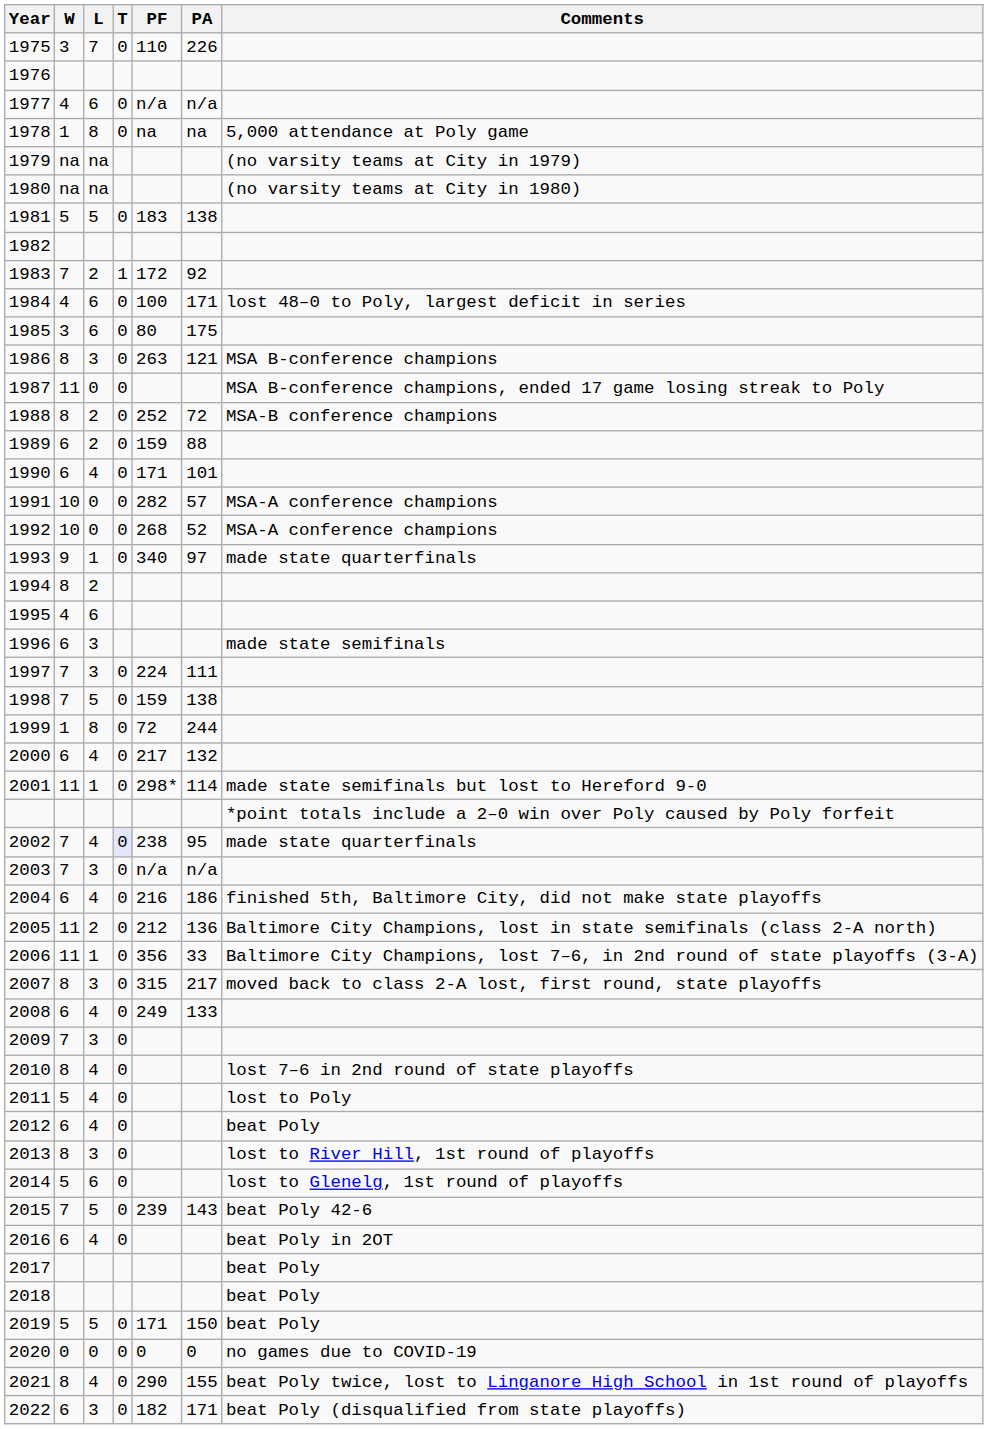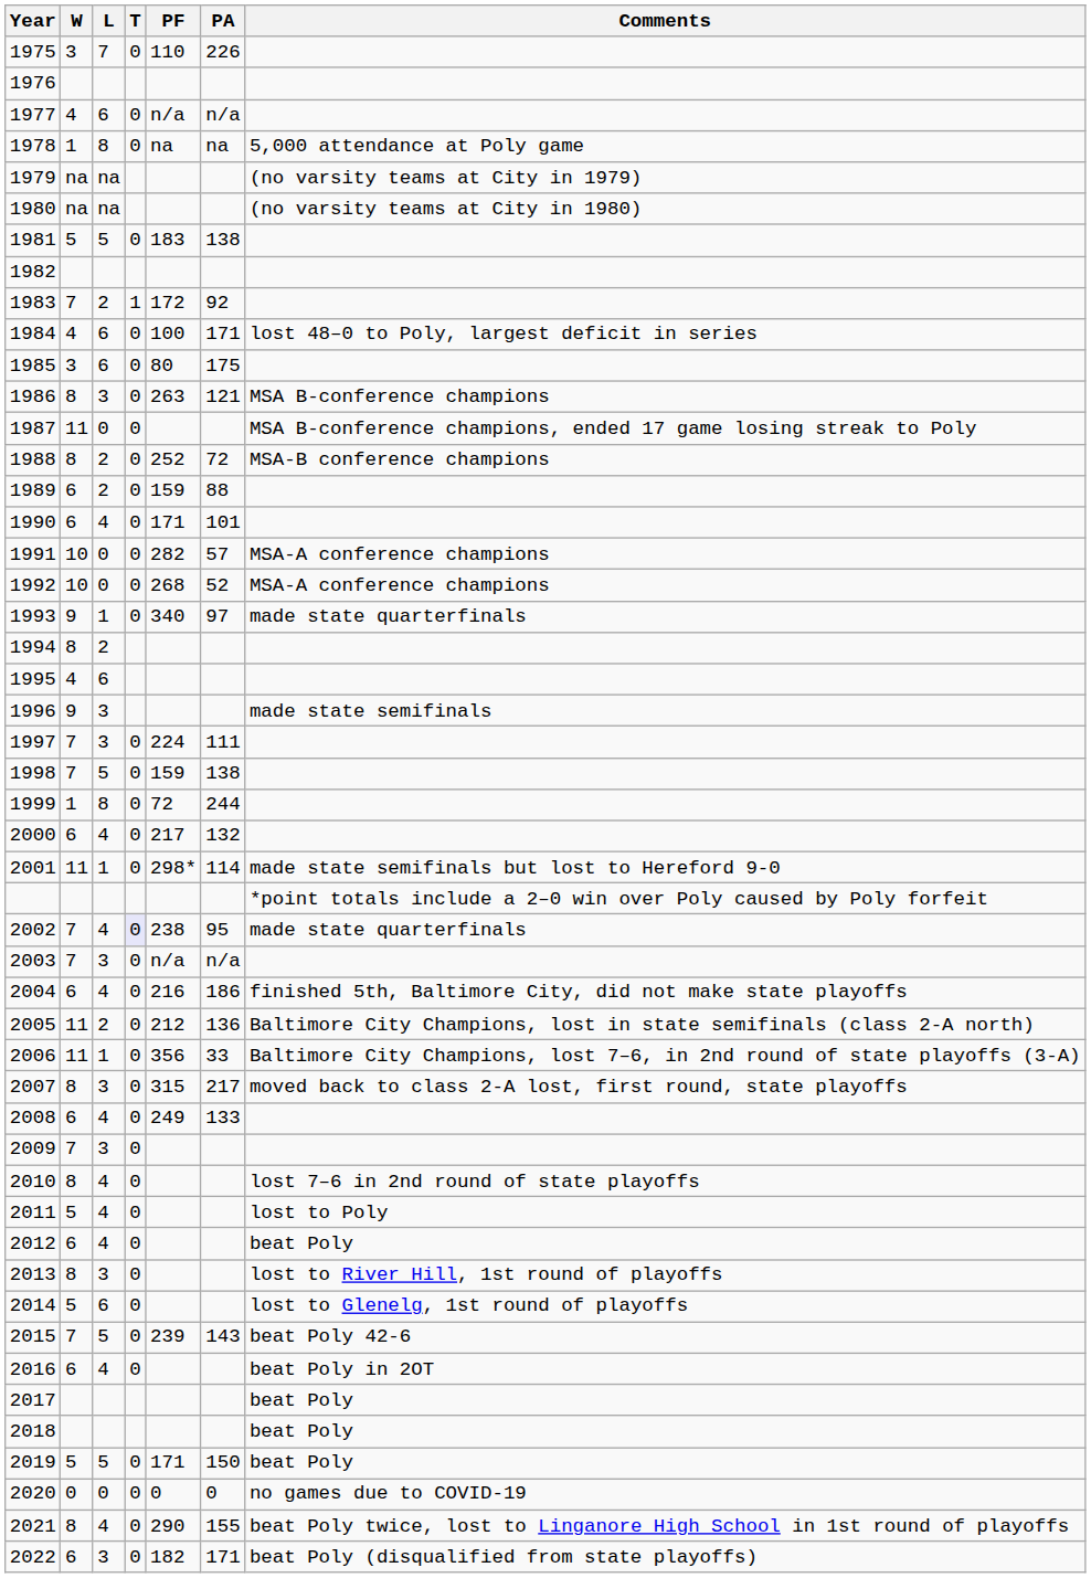 <table class="wikitable">
 <tr>
 <th>Year</th>
 <th>W</th>
 <th>L</th>
 <th>T</th>
 <th>PF</th>
 <th>PA</th>
 <th>Comments</th>
 </tr>
 <tr>
 <td>1975</td>
 <td>3</td>
 <td>7</td>
 <td>0</td>
 <td>110</td>
 <td>226</td>
 <td></td>
 </tr>
 <tr>
 <td>1976</td>
 <td></td>
 <td></td>
 <td></td>
 <td></td>
 <td></td>
 <td></td>
 </tr>
 <tr>
 <td>1977</td>
 <td>4</td>
 <td>6</td>
 <td>0</td>
 <td>n/a</td>
 <td>n/a</td>
 <td></td>
 </tr>
 <tr>
 <td>1978</td>
 <td>1</td>
 <td>8</td>
 <td>0</td>
 <td>na</td>
 <td>na</td>
 <td>5,000 attendance at Poly game</td>
 </tr>
 <tr>
 <td>1979</td>
 <td>na</td>
 <td>na</td>
 <td></td>
 <td></td>
 <td></td>
 <td>(no varsity teams at City in 1979)</td>
 </tr>
 <tr>
 <td>1980</td>
 <td>na</td>
 <td>na</td>
 <td></td>
 <td></td>
 <td></td>
 <td>(no varsity teams at City in 1980)</td>
 </tr>
 <tr>
 <td>1981</td>
 <td>5</td>
 <td>5</td>
 <td>0</td>
 <td>183</td>
 <td>138</td>
 <td></td>
 </tr>
 <tr>
 <td>1982</td>
 <td></td>
 <td></td>
 <td></td>
 <td></td>
 <td></td>
 <td></td>
 </tr>
 <tr>
 <td>1983</td>
 <td>7</td>
 <td>2</td>
 <td>1</td>
 <td>172</td>
 <td>92</td>
 <td></td>
 </tr>
 <tr>
 <td>1984</td>
 <td>4</td>
 <td>6</td>
 <td>0</td>
 <td>100</td>
 <td>171</td>
 <td>lost 48–0 to Poly, largest deficit in series</td>
 </tr>
 <tr>
 <td>1985</td>
 <td>3</td>
 <td>6</td>
 <td>0</td>
 <td>80</td>
 <td>175</td>
 <td></td>
 </tr>
 <tr>
 <td>1986</td>
 <td>8</td>
 <td>3</td>
 <td>0</td>
 <td>263</td>
 <td>121</td>
 <td>MSA B-conference champions</td>
 </tr>
 <tr>
 <td>1987</td>
 <td>11</td>
 <td>0</td>
 <td>0</td>
 <td></td>
 <td></td>
 <td>MSA B-conference champions, ended 17 game losing streak to Poly</td>
 </tr>
 <tr>
 <td>1988</td>
 <td>8</td>
 <td>2</td>
 <td>0</td>
 <td>252</td>
 <td>72</td>
 <td>MSA-B conference champions</td>
 </tr>
 <tr>
 <td>1989</td>
 <td>6</td>
 <td>2</td>
 <td>0</td>
 <td>159</td>
 <td>88</td>
 <td></td>
 </tr>
 <tr>
 <td>1990</td>
 <td>6</td>
 <td>4</td>
 <td>0</td>
 <td>171</td>
 <td>101</td>
 <td></td>
 </tr>
 <tr>
 <td>1991</td>
 <td>10</td>
 <td>0</td>
 <td>0</td>
 <td>282</td>
 <td>57</td>
 <td>MSA-A conference champions</td>
 </tr>
 <tr>
 <td>1992</td>
 <td>10</td>
 <td>0</td>
 <td>0</td>
 <td>268</td>
 <td>52</td>
 <td>MSA-A conference champions</td>
 </tr>
 <tr>
 <td>1993</td>
 <td>9</td>
 <td>1</td>
 <td>0</td>
 <td>340</td>
 <td>97</td>
 <td>made state quarterfinals</td>
 </tr>
 <tr>
 <td>1994</td>
 <td>8</td>
 <td>2</td>
 <td></td>
 <td></td>
 <td></td>
 <td></td>
 </tr>
 <tr>
 <td>1995</td>
 <td>4</td>
 <td>6</td>
 <td></td>
 <td></td>
 <td></td>
 <td></td>
 </tr>
 <tr>
 <td>1996</td>
-<td>6</td>
+<td>9</td>
 <td>3</td>
 <td></td>
 <td></td>
 <td></td>
 <td>made state semifinals</td>
 </tr>
 <tr>
 <td>1997</td>
 <td>7</td>
 <td>3</td>
 <td>0</td>
 <td>224</td>
 <td>111</td>
 <td></td>
 </tr>
 <tr>
 <td>1998</td>
 <td>7</td>
 <td>5</td>
 <td>0</td>
 <td>159</td>
 <td>138</td>
 <td></td>
 </tr>
 <tr>
 <td>1999</td>
 <td>1</td>
 <td>8</td>
 <td>0</td>
 <td>72</td>
 <td>244</td>
 <td></td>
 </tr>
 <tr>
 <td>2000</td>
 <td>6</td>
 <td>4</td>
 <td>0</td>
 <td>217</td>
 <td>132</td>
 <td></td>
 </tr>
 <tr>
 <td>2001</td>
 <td>11</td>
 <td>1</td>
 <td>0</td>
 <td>298*</td>
 <td>114</td>
 <td>made state semifinals but lost to Hereford 9-0</td>
 </tr>
 <tr>
 <td></td>
 <td></td>
 <td></td>
 <td></td>
 <td></td>
 <td></td>
 <td>*point totals include a 2–0 win over Poly caused by Poly forfeit</td>
 </tr>
 <tr>
 <td>2002</td>
 <td>7</td>
 <td>4</td>
 <td style="background: lavender;">0</td>
 <td>238</td>
 <td>95</td>
 <td>made state quarterfinals</td>
 </tr>
 <tr>
 <td>2003</td>
 <td>7</td>
 <td>3</td>
 <td>0</td>
 <td>n/a</td>
 <td>n/a</td>
 <td></td>
 </tr>
 <tr>
 <td>2004</td>
 <td>6</td>
 <td>4</td>
 <td>0</td>
 <td>216</td>
 <td>186</td>
 <td>finished 5th, Baltimore City, did not make state playoffs</td>
 </tr>
 <tr>
 <td>2005</td>
 <td>11</td>
 <td>2</td>
 <td>0</td>
 <td>212</td>
 <td>136</td>
 <td>Baltimore City Champions, lost in state semifinals (class 2-A north)</td>
 </tr>
 <tr>
 <td>2006</td>
 <td>11</td>
 <td>1</td>
 <td>0</td>
 <td>356</td>
 <td>33</td>
 <td>Baltimore City Champions, lost 7–6, in 2nd round of state playoffs (3-A)</td>
 </tr>
 <tr>
 <td>2007</td>
 <td>8</td>
 <td>3</td>
 <td>0</td>
 <td>315</td>
 <td>217</td>
 <td>moved back to class 2-A lost, first round, state playoffs</td>
 </tr>
 <tr>
 <td>2008</td>
 <td>6</td>
 <td>4</td>
 <td>0</td>
 <td>249</td>
 <td>133</td>
 <td></td>
 </tr>
 <tr>
 <td>2009</td>
 <td>7</td>
 <td>3</td>
 <td>0</td>
 <td></td>
 <td></td>
 <td></td>
 </tr>
 <tr>
 <td>2010</td>
 <td>8</td>
 <td>4</td>
 <td>0</td>
 <td></td>
 <td></td>
 <td>lost 7–6 in 2nd round of state playoffs</td>
 </tr>
 <tr>
 <td>2011</td>
 <td>5</td>
 <td>4</td>
 <td>0</td>
 <td></td>
 <td></td>
 <td>lost to Poly</td>
 </tr>
 <tr>
 <td>2012</td>
 <td>6</td>
 <td>4</td>
 <td>0</td>
 <td></td>
 <td></td>
 <td>beat Poly</td>
 </tr>
 <tr>
 <td>2013</td>
 <td>8</td>
 <td>3</td>
 <td>0</td>
 <td></td>
 <td></td>
 <td>lost to <a href='#'>River Hill</a>, 1st round of playoffs</td>
 </tr>
 <tr>
 <td>2014</td>
 <td>5</td>
 <td>6</td>
 <td>0</td>
 <td></td>
 <td></td>
 <td>lost to <a href='#'>Glenelg</a>, 1st round of playoffs</td>
 </tr>
 <tr>
 <td>2015</td>
 <td>7</td>
 <td>5</td>
 <td>0</td>
 <td>239</td>
 <td>143</td>
 <td>beat Poly 42-6</td>
 </tr>
 <tr>
 <td>2016</td>
 <td>6</td>
 <td>4</td>
 <td>0</td>
 <td></td>
 <td></td>
 <td>beat Poly in 2OT</td>
 </tr>
 <tr>
 <td>2017</td>
 <td></td>
 <td></td>
 <td></td>
 <td></td>
 <td></td>
 <td>beat Poly</td>
 </tr>
 <tr>
 <td>2018</td>
 <td></td>
 <td></td>
 <td></td>
 <td></td>
 <td></td>
 <td>beat Poly</td>
 </tr>
 <tr>
 <td>2019</td>
 <td>5</td>
 <td>5</td>
 <td>0</td>
 <td>171</td>
 <td>150</td>
 <td>beat Poly</td>
 </tr>
 <tr>
 <td>2020</td>
 <td>0</td>
 <td>0</td>
 <td>0</td>
 <td>0</td>
 <td>0</td>
 <td>no games due to COVID-19</td>
 </tr>
 <tr>
 <td>2021</td>
 <td>8</td>
 <td>4</td>
 <td>0</td>
 <td>290</td>
 <td>155</td>
 <td>beat Poly twice, lost to <a href='#'>Linganore High School</a> in 1st round of playoffs</td>
 </tr>
 <tr>
 <td>2022</td>
 <td>6</td>
 <td>3</td>
 <td>0</td>
 <td>182</td>
 <td>171</td>
 <td>beat Poly (disqualified from state playoffs)</td>
 </tr>
 </table>
